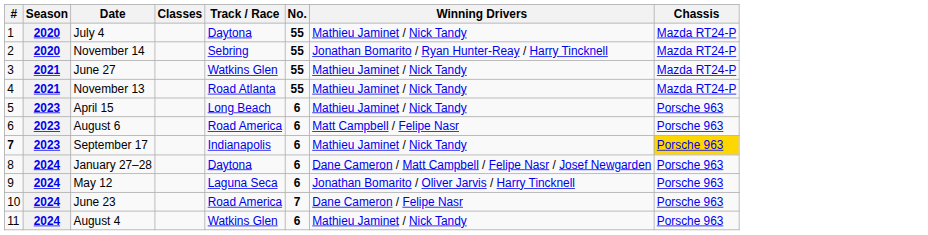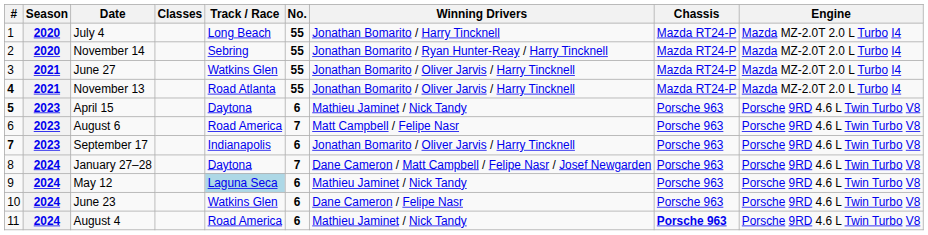 <table class="wikitable" style="font-size:95%;">
 <tr>
 <th>#</th>
 <th>Season</th>
 <th>Date</th>
 <th>Classes</th>
 <th>Track / Race</th>
 <th>No.</th>
 <th>Winning Drivers</th>
 <th>Chassis</th>
+<th>Engine</th>
 </tr>
 <tr>
 <td>1</td>
 <th rowspan=1 align=center><a href='#'>2020</a></th>
 <td>July 4</td>
 <td align=center></td>
-<td><a href='#'>Daytona</a></td>
+<td><a href='#'>Long Beach</a></td>
 <td align=center><strong>55</strong></td>
-<td align=left> <a href='#'>Mathieu Jaminet</a> /  <a href='#'>Nick Tandy</a></td>
+<td align=left> <a href='#'>Jonathan Bomarito</a> /  <a href='#'>Harry Tincknell</a></td>
 <td><a href='#'>Mazda RT24-P</a></td>
+<td><a href='#'>Mazda</a> MZ-2.0T 2.0 L <a href='#'>Turbo</a> <a href='#'>I4</a></td>
 </tr>
 <tr>
 <td>2</td>
 <th rowspan=1 align=center><a href='#'>2020</a></th>
 <td>November 14</td>
 <td align=center></td>
 <td><a href='#'>Sebring</a></td>
 <td align=center><strong>55</strong></td>
 <td align=left> <a href='#'>Jonathan Bomarito</a> /  <a href='#'>Ryan Hunter-Reay</a> /  <a href='#'>Harry Tincknell</a></td>
 <td><a href='#'>Mazda RT24-P</a></td>
+<td><a href='#'>Mazda</a> MZ-2.0T 2.0 L <a href='#'>Turbo</a> <a href='#'>I4</a></td>
 </tr>
 <tr>
 <td>3</td>
 <th rowspan=1 align=center><a href='#'>2021</a></th>
 <td>June 27</td>
 <td align=center></td>
 <td><a href='#'>Watkins Glen</a></td>
 <td align=center><strong>55</strong></td>
-<td align=left> <a href='#'>Mathieu Jaminet</a> /  <a href='#'>Nick Tandy</a></td>
+<td align=left> <a href='#'>Jonathan Bomarito</a> /  <a href='#'>Oliver Jarvis</a> /  <a href='#'>Harry Tincknell</a></td>
 <td><a href='#'>Mazda RT24-P</a></td>
+<td><a href='#'>Mazda</a> MZ-2.0T 2.0 L <a href='#'>Turbo</a> <a href='#'>I4</a></td>
 </tr>
 <tr>
-<td>4</td>
+<td><strong>4</strong></td>
 <th rowspan=1 align=center><a href='#'>2021</a></th>
 <td>November 13</td>
 <td align=center></td>
 <td><a href='#'>Road Atlanta</a></td>
 <td align=center><strong>55</strong></td>
-<td align=left> <a href='#'>Mathieu Jaminet</a> /  <a href='#'>Nick Tandy</a></td>
+<td align=left> <a href='#'>Jonathan Bomarito</a> /  <a href='#'>Oliver Jarvis</a> /  <a href='#'>Harry Tincknell</a></td>
 <td><a href='#'>Mazda RT24-P</a></td>
+<td><a href='#'>Mazda</a> MZ-2.0T 2.0 L <a href='#'>Turbo</a> <a href='#'>I4</a></td>
 </tr>
 <tr>
-<td>5</td>
+<td><strong>5</strong></td>
 <th rowspan=1 align=center><a href='#'>2023</a></th>
 <td>April 15</td>
 <td align=center></td>
-<td><a href='#'>Long Beach</a></td>
+<td><a href='#'>Daytona</a></td>
 <td align=center><strong>6</strong></td>
 <td align=left> <a href='#'>Mathieu Jaminet</a> /  <a href='#'>Nick Tandy</a></td>
 <td><a href='#'>Porsche 963</a></td>
+<td><a href='#'>Porsche</a> <a href='#'>9RD</a> 4.6 L <a href='#'>Twin Turbo</a> <a href='#'>V8</a></td>
 </tr>
 <tr>
 <td>6</td>
 <th rowspan=1 align=center><a href='#'>2023</a></th>
 <td>August 6</td>
 <td align=center></td>
 <td><a href='#'>Road America</a></td>
-<td align=center><strong>6</strong></td>
+<td align=center><strong>7</strong></td>
 <td align=left> <a href='#'>Matt Campbell</a> /  <a href='#'>Felipe Nasr</a></td>
 <td><a href='#'>Porsche 963</a></td>
+<td><a href='#'>Porsche</a> <a href='#'>9RD</a> 4.6 L <a href='#'>Twin Turbo</a> <a href='#'>V8</a></td>
 </tr>
 <tr>
 <td><strong>7</strong></td>
 <th rowspan=1 align=center><a href='#'>2023</a></th>
 <td>September 17</td>
 <td align=center></td>
 <td><a href='#'>Indianapolis</a></td>
 <td align=center><strong>6</strong></td>
-<td align=left> <a href='#'>Mathieu Jaminet</a> /  <a href='#'>Nick Tandy</a></td>
-<td style="background: gold;"><a href='#'>Porsche 963</a></td>
+<td align=left> <a href='#'>Jonathan Bomarito</a> /  <a href='#'>Oliver Jarvis</a> /  <a href='#'>Harry Tincknell</a></td>
+<td><a href='#'>Porsche 963</a></td>
+<td><a href='#'>Porsche</a> <a href='#'>9RD</a> 4.6 L <a href='#'>Twin Turbo</a> <a href='#'>V8</a></td>
 </tr>
 <tr>
 <td>8</td>
 <th rowspan=1 align=center><a href='#'>2024</a></th>
 <td>January 27–28</td>
 <td align=center></td>
 <td><a href='#'>Daytona</a></td>
-<td align=center><strong>6</strong></td>
+<td align=center><strong>7</strong></td>
 <td align=left> <a href='#'>Dane Cameron</a> /  <a href='#'>Matt Campbell</a> /  <a href='#'>Felipe Nasr</a> /  <a href='#'>Josef Newgarden</a></td>
 <td><a href='#'>Porsche 963</a></td>
+<td><a href='#'>Porsche</a> <a href='#'>9RD</a> 4.6 L <a href='#'>Twin Turbo</a> <a href='#'>V8</a></td>
 </tr>
 <tr>
 <td>9</td>
 <th rowspan=1 align=center><a href='#'>2024</a></th>
 <td>May 12</td>
 <td align=center></td>
-<td><a href='#'>Laguna Seca</a></td>
+<td style="background: lightblue;"><a href='#'>Laguna Seca</a></td>
 <td align=center><strong>6</strong></td>
-<td align=left> <a href='#'>Jonathan Bomarito</a> /  <a href='#'>Oliver Jarvis</a> /  <a href='#'>Harry Tincknell</a></td>
+<td align=left> <a href='#'>Mathieu Jaminet</a> /  <a href='#'>Nick Tandy</a></td>
 <td><a href='#'>Porsche 963</a></td>
+<td><a href='#'>Porsche</a> <a href='#'>9RD</a> 4.6 L <a href='#'>Twin Turbo</a> <a href='#'>V8</a></td>
 </tr>
 <tr>
 <td>10</td>
 <th rowspan=1 align=center><a href='#'>2024</a></th>
 <td>June 23</td>
 <td align=center></td>
-<td><a href='#'>Road America</a></td>
-<td align=center><strong>7</strong></td>
+<td><a href='#'>Watkins Glen</a></td>
+<td align=center><strong>6</strong></td>
 <td align=left> <a href='#'>Dane Cameron</a> /  <a href='#'>Felipe Nasr</a></td>
 <td><a href='#'>Porsche 963</a></td>
+<td><a href='#'>Porsche</a> <a href='#'>9RD</a> 4.6 L <a href='#'>Twin Turbo</a> <a href='#'>V8</a></td>
 </tr>
 <tr>
 <td>11</td>
 <th rowspan=1 align=center><a href='#'>2024</a></th>
 <td>August 4</td>
 <td align=center></td>
-<td><a href='#'>Watkins Glen</a></td>
+<td><a href='#'>Road America</a></td>
 <td align=center><strong>6</strong></td>
 <td align=left> <a href='#'>Mathieu Jaminet</a> /  <a href='#'>Nick Tandy</a></td>
-<td><a href='#'>Porsche 963</a></td>
+<td><strong><a href='#'>Porsche 963</a></strong></td>
+<td><a href='#'>Porsche</a> <a href='#'>9RD</a> 4.6 L <a href='#'>Twin Turbo</a> <a href='#'>V8</a></td>
 </tr>
 </table>
